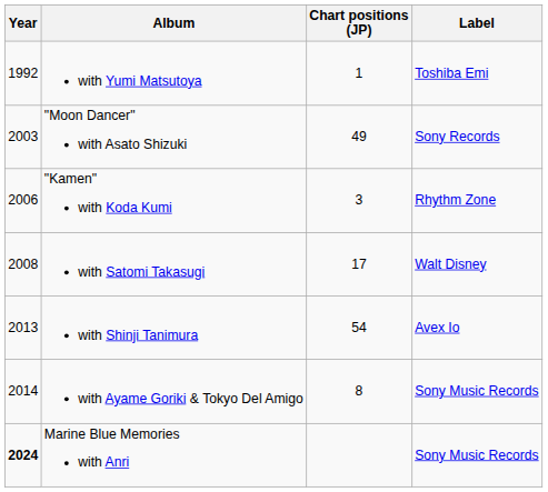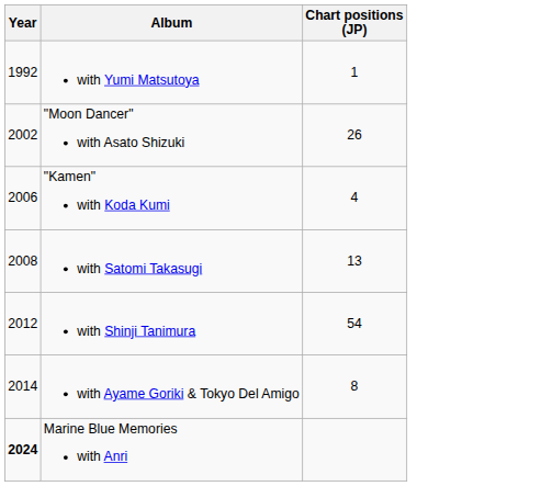 <table class="wikitable">
 <tr>
 <th>Year</th>
 <th>Album</th>
 <th>Chart positions<br>(JP)</th>
-<th>Label</th>
 </tr>
 <tr>
 <td>1992</td>
 <td><br><ul><li>with <a href='#'>Yumi Matsutoya</a></li></ul></td>
 <td align="center">1</td>
-<td><a href='#'>Toshiba Emi</a></td>
 </tr>
 <tr>
-<td>2003</td>
+<td>2002</td>
 <td>"Moon Dancer"<br><ul><li>with Asato Shizuki</li></ul></td>
-<td align="center">49</td>
-<td><a href='#'>Sony Records</a></td>
+<td align="center">26</td>
 </tr>
 <tr>
 <td>2006</td>
 <td>"Kamen"<br><ul><li>with <a href='#'>Koda Kumi</a></li></ul></td>
-<td align="center">3</td>
-<td><a href='#'>Rhythm Zone</a></td>
+<td align="center">4</td>
 </tr>
 <tr>
 <td>2008</td>
 <td><br><ul><li>with <a href='#'>Satomi Takasugi</a></li></ul></td>
-<td align="center">17</td>
-<td><a href='#'>Walt Disney</a></td>
+<td align="center">13</td>
 </tr>
 <tr>
-<td>2013</td>
+<td>2012</td>
 <td><br><ul><li>with <a href='#'>Shinji Tanimura</a></li></ul></td>
 <td align="center">54</td>
-<td><a href='#'>Avex Io</a></td>
 </tr>
 <tr>
 <td>2014</td>
 <td><br><ul><li>with <a href='#'>Ayame Goriki</a> & Tokyo Del Amigo</li></ul></td>
 <td align="center">8</td>
-<td><a href='#'>Sony Music Records</a></td>
 </tr>
 <tr>
 <td><strong>2024</strong></td>
 <td>Marine Blue Memories<br><ul><li>with <a href='#'>Anri</a></li></ul></td>
 <td align="center"></td>
-<td><a href='#'>Sony Music Records</a></td>
 </tr>
 </table>
